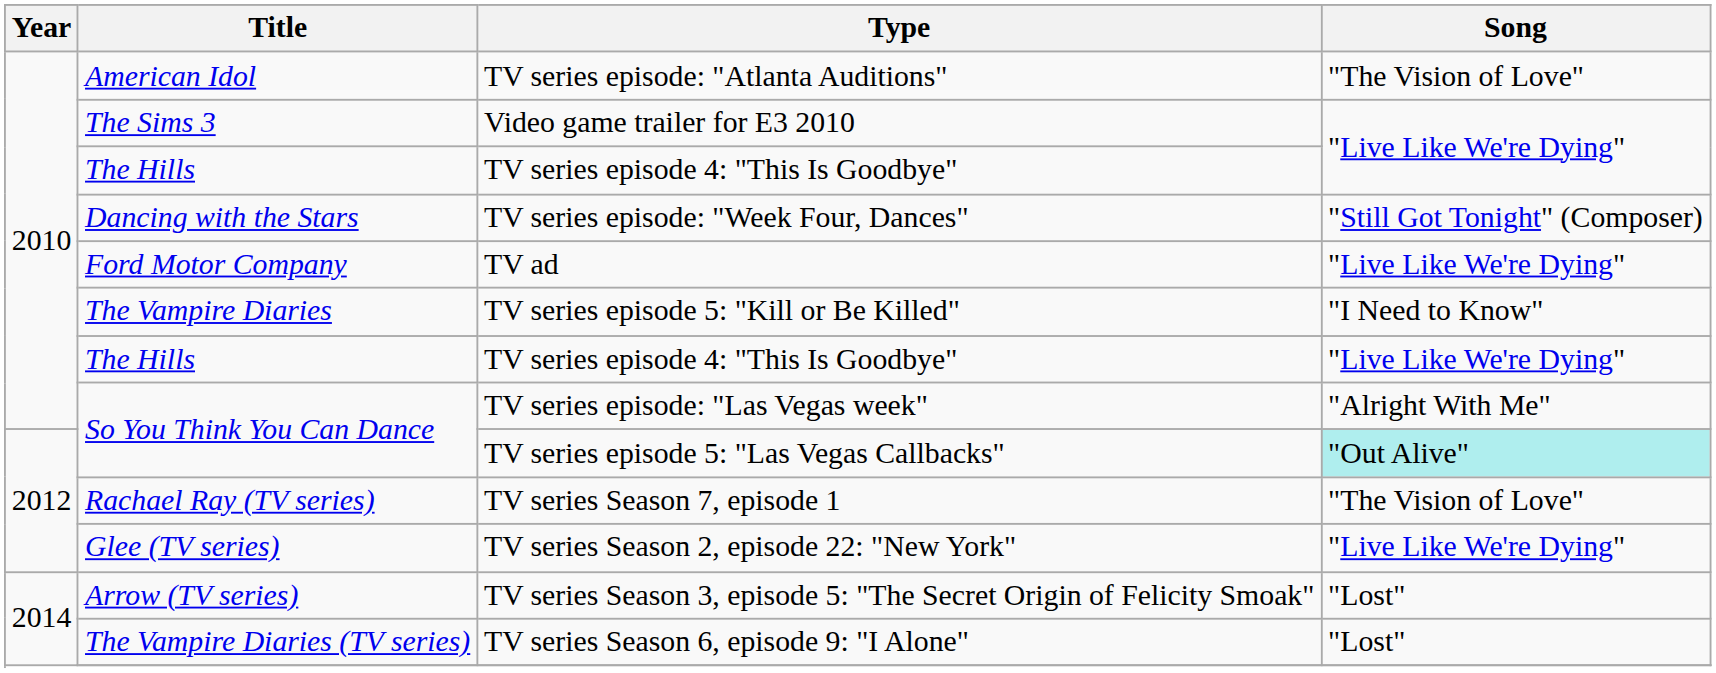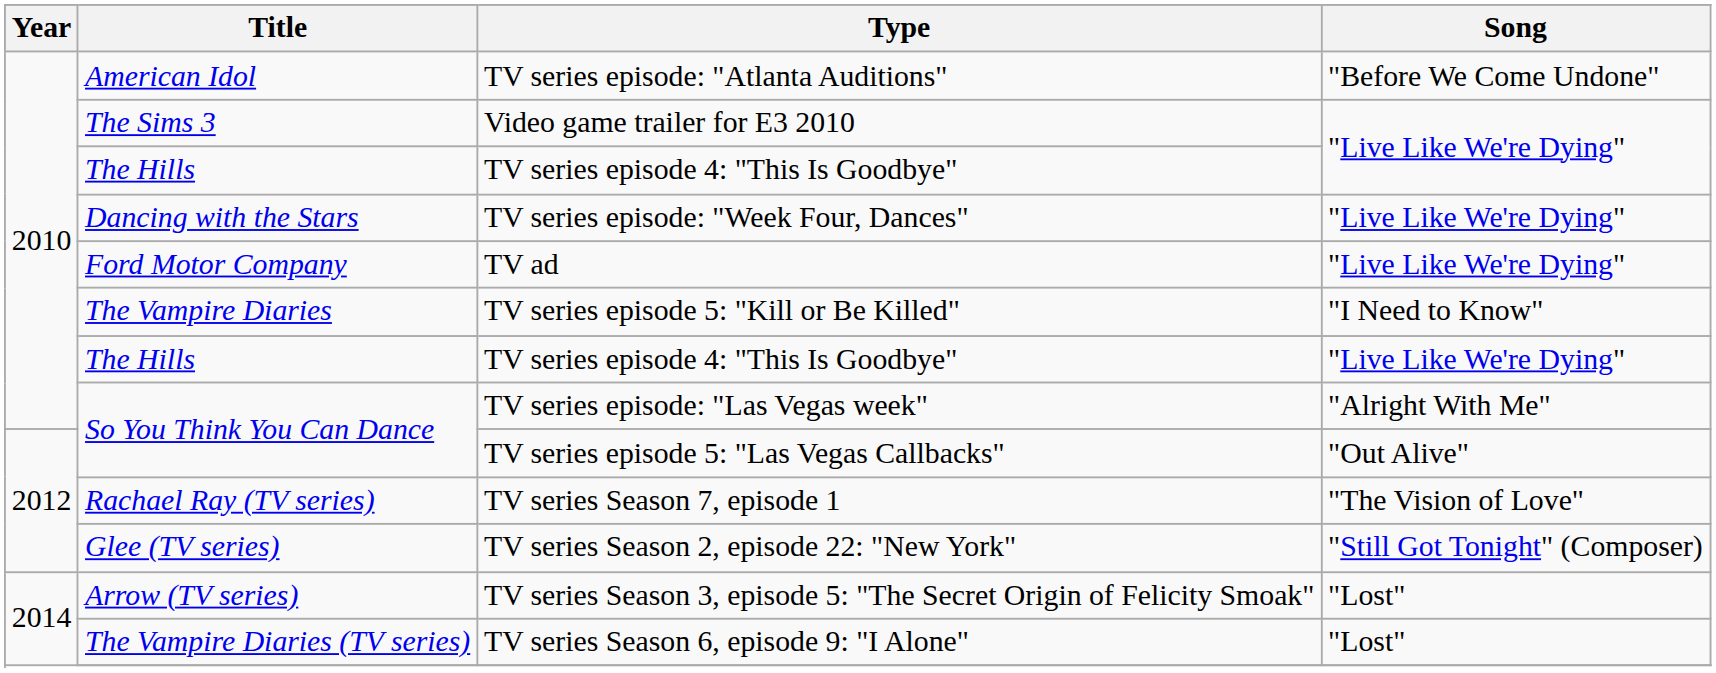 <table class="wikitable">
 <tr>
 <th>Year</th>
 <th>Title</th>
 <th>Type</th>
 <th>Song</th>
 </tr>
 <tr>
 <td rowspan="8">2010</td>
 <td><em><a href='#'>American Idol</a></em></td>
 <td>TV series episode: "Atlanta Auditions"</td>
-<td>"The Vision of Love" </td>
+<td>"Before We Come Undone"</td>
 </tr>
 <tr>
 <td><em><a href='#'>The Sims 3</a></em></td>
 <td>Video game trailer for E3 2010</td>
 <td rowspan="2">"<a href='#'>Live Like We're Dying</a>"</td>
 </tr>
 <tr>
 <td><em><a href='#'>The Hills</a></em></td>
 <td>TV series episode 4: "This Is Goodbye"</td>
 </tr>
 <tr>
 <td><em><a href='#'>Dancing with the Stars</a></em></td>
 <td>TV series episode: "Week Four, Dances"</td>
-<td>"<a href='#'>Still Got Tonight</a>"  (Composer)</td>
+<td>"<a href='#'>Live Like We're Dying</a>"</td>
 </tr>
 <tr>
 <td><em><a href='#'>Ford Motor Company</a></em></td>
 <td>TV ad</td>
 <td>"<a href='#'>Live Like We're Dying</a>"</td>
 </tr>
 <tr>
 <td><em><a href='#'>The Vampire Diaries</a></em></td>
 <td>TV series episode 5: "Kill or Be Killed"</td>
 <td>"I Need to Know" </td>
 </tr>
 <tr>
 <td><em><a href='#'>The Hills</a></em></td>
 <td>TV series episode 4: "This Is Goodbye"</td>
 <td>"<a href='#'>Live Like We're Dying</a>"</td>
 </tr>
 <tr>
 <td rowspan="2"><em><a href='#'>So You Think You Can Dance</a></em></td>
 <td>TV series episode: "Las Vegas week"</td>
 <td>"Alright With Me"</td>
 </tr>
 <tr>
 <td rowspan="3">2012</td>
 <td>TV series episode 5: "Las Vegas Callbacks"</td>
-<td style="background: paleturquoise;">"Out Alive"</td>
+<td>"Out Alive"</td>
 </tr>
 <tr>
 <td><em><a href='#'>Rachael Ray (TV series)</a></em></td>
 <td>TV series Season 7, episode 1</td>
 <td>"The Vision of Love" </td>
 </tr>
 <tr>
 <td><em><a href='#'>Glee (TV series)</a></em></td>
 <td>TV series Season 2, episode 22: "New York"</td>
-<td>"<a href='#'>Live Like We're Dying</a>"</td>
+<td>"<a href='#'>Still Got Tonight</a>"  (Composer)</td>
 </tr>
 <tr>
 <td rowspan="6">2014</td>
 <td><em><a href='#'>Arrow (TV series)</a></em></td>
 <td>TV series Season 3, episode 5: "The Secret Origin of Felicity Smoak" </td>
 <td>"Lost"</td>
 </tr>
 <tr>
 <td><em><a href='#'>The Vampire Diaries (TV series)</a></em></td>
 <td>TV series Season 6, episode 9: "I Alone"</td>
 <td>"Lost"</td>
 </tr>
 <tr>
 </tr>
 </table>
